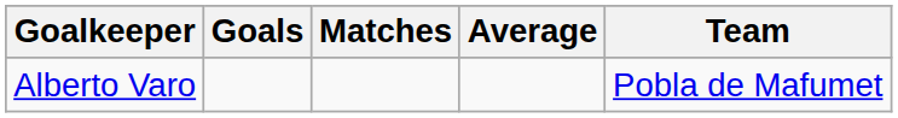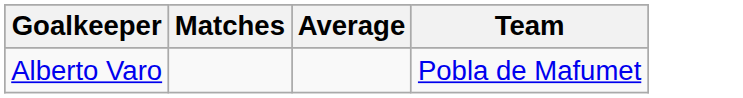 <table class="wikitable sortable" class="wikitable">
 <tr style="background:#ccc; text-align:center;">
 <th>Goalkeeper</th>
-<th>Goals</th>
 <th>Matches</th>
 <th>Average</th>
 <th>Team</th>
 </tr>
 <tr>
 <td> <a href='#'>Alberto Varo</a></td>
 <td></td>
 <td></td>
-<td></td>
 <td><a href='#'>Pobla de Mafumet</a></td>
 </tr>
 </table>
